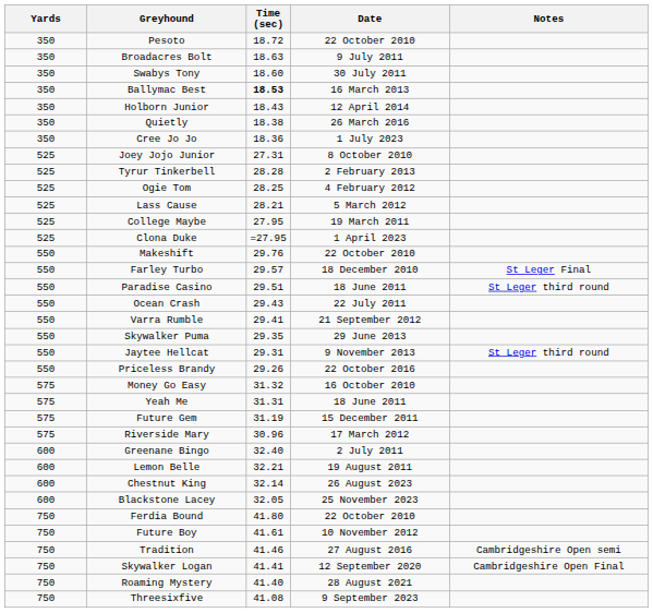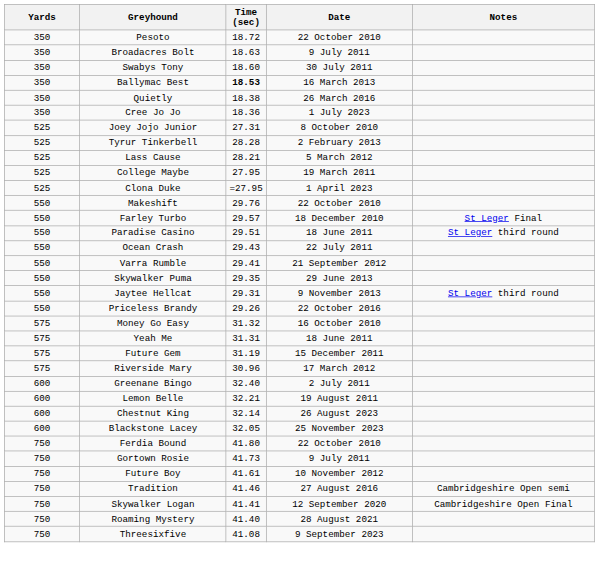 <table class="wikitable collapsible collapsed" style="font-size: 100%">
 <tr>
 <th width=100>Yards</th>
 <th width=200>Greyhound</th>
 <th width=50>Time (sec)</th>
 <th width=200>Date</th>
 <th width=250>Notes</th>
 </tr>
 <tr align=center>
 <td>350</td>
 <td>Pesoto</td>
 <td>18.72</td>
 <td>22 October 2010</td>
 <td></td>
 </tr>
 <tr align=center>
 <td>350</td>
 <td>Broadacres Bolt</td>
 <td>18.63</td>
 <td>9 July 2011</td>
 <td></td>
 </tr>
 <tr align=center>
 <td>350</td>
 <td>Swabys Tony</td>
 <td>18.60</td>
 <td>30 July 2011</td>
 <td></td>
 </tr>
 <tr align=center>
 <td>350</td>
 <td>Ballymac Best</td>
 <td><strong>18.53</strong></td>
 <td>16 March 2013</td>
 <td></td>
 </tr>
 <tr align=center>
 <td>350</td>
-<td>Holborn Junior</td>
-<td>18.43</td>
-<td>12 April 2014</td>
-<td></td>
-</tr>
-<tr align=center>
-<td>350</td>
 <td>Quietly</td>
 <td>18.38</td>
 <td>26 March 2016</td>
 <td></td>
 </tr>
 <tr align=center>
 <td>350</td>
 <td>Cree Jo Jo</td>
 <td>18.36</td>
 <td>1 July 2023</td>
 <td></td>
 </tr>
 <tr align=center>
 <td>525</td>
 <td>Joey Jojo Junior</td>
 <td>27.31</td>
 <td>8 October 2010</td>
 <td></td>
 </tr>
 <tr align=center>
 <td>525</td>
 <td>Tyrur Tinkerbell</td>
 <td>28.28</td>
 <td>2 February 2013</td>
-<td></td>
-</tr>
-<tr align=center>
-<td>525</td>
-<td>Ogie Tom</td>
-<td>28.25</td>
-<td>4 February 2012</td>
 <td></td>
 </tr>
 <tr align=center>
 <td>525</td>
 <td>Lass Cause</td>
 <td>28.21</td>
 <td>5 March 2012</td>
 <td></td>
 </tr>
 <tr align=center>
 <td>525</td>
 <td>College Maybe</td>
 <td>27.95</td>
 <td>19 March 2011</td>
 <td></td>
 </tr>
 <tr align=center>
 <td>525</td>
 <td>Clona Duke</td>
 <td>=27.95</td>
 <td>1 April 2023</td>
 <td></td>
 </tr>
 <tr align=center>
 <td>550</td>
 <td>Makeshift</td>
 <td>29.76</td>
 <td>22 October 2010</td>
 <td></td>
 </tr>
 <tr align=center>
 <td>550</td>
 <td>Farley Turbo</td>
 <td>29.57</td>
 <td>18 December 2010</td>
 <td><a href='#'>St Leger</a> Final</td>
 </tr>
 <tr align=center>
 <td>550</td>
 <td>Paradise Casino</td>
 <td>29.51</td>
 <td>18 June 2011</td>
 <td><a href='#'>St Leger</a> third round</td>
 </tr>
 <tr align=center>
 <td>550</td>
 <td>Ocean Crash</td>
 <td>29.43</td>
 <td>22 July 2011</td>
 <td></td>
 </tr>
 <tr align=center>
 <td>550</td>
 <td>Varra Rumble</td>
 <td>29.41</td>
 <td>21 September 2012</td>
 <td></td>
 </tr>
 <tr align=center>
 <td>550</td>
 <td>Skywalker Puma</td>
 <td>29.35</td>
 <td>29 June 2013</td>
 <td></td>
 </tr>
 <tr align=center>
 <td>550</td>
 <td>Jaytee Hellcat</td>
 <td>29.31</td>
 <td>9 November 2013</td>
 <td><a href='#'>St Leger</a> third round</td>
 </tr>
 <tr align=center>
 <td>550</td>
 <td>Priceless Brandy</td>
 <td>29.26</td>
 <td>22 October 2016</td>
 <td></td>
 </tr>
 <tr align=center>
 <td>575</td>
 <td>Money Go Easy</td>
 <td>31.32</td>
 <td>16 October 2010</td>
 <td></td>
 </tr>
 <tr align=center>
 <td>575</td>
 <td>Yeah Me</td>
 <td>31.31</td>
 <td>18 June 2011</td>
 <td></td>
 </tr>
 <tr align=center>
 <td>575</td>
 <td>Future Gem</td>
 <td>31.19</td>
 <td>15 December 2011</td>
 <td></td>
 </tr>
 <tr align=center>
 <td>575</td>
 <td>Riverside Mary</td>
 <td>30.96</td>
 <td>17 March 2012</td>
 <td></td>
 </tr>
 <tr align=center>
 <td>600</td>
 <td>Greenane Bingo</td>
 <td>32.40</td>
 <td>2 July 2011</td>
 <td></td>
 </tr>
 <tr align=center>
 <td>600</td>
 <td>Lemon Belle</td>
 <td>32.21</td>
 <td>19 August 2011</td>
 <td></td>
 </tr>
 <tr align=center>
 <td>600</td>
 <td>Chestnut King</td>
 <td>32.14</td>
 <td>26 August 2023</td>
 <td></td>
 </tr>
 <tr align=center>
 <td>600</td>
 <td>Blackstone Lacey</td>
 <td>32.05</td>
 <td>25 November 2023</td>
 <td></td>
 </tr>
 <tr align=center>
 <td>750</td>
 <td>Ferdia Bound</td>
 <td>41.80</td>
 <td>22 October 2010</td>
 <td></td>
 </tr>
 <tr align=center>
 <td>750</td>
+<td>Gortown Rosie</td>
+<td>41.73</td>
+<td>9 July 2011</td>
+<td></td>
+</tr>
+<tr align=center>
+<td>750</td>
 <td>Future Boy</td>
 <td>41.61</td>
 <td>10 November 2012</td>
 <td></td>
 </tr>
 <tr align=center>
 <td>750</td>
 <td>Tradition </td>
 <td>41.46</td>
 <td>27 August 2016</td>
 <td>Cambridgeshire Open semi</td>
 </tr>
 <tr align=center>
 <td>750</td>
 <td>Skywalker Logan </td>
 <td>41.41</td>
 <td>12 September 2020</td>
 <td>Cambridgeshire Open Final</td>
 </tr>
 <tr align=center>
 <td>750</td>
 <td>Roaming Mystery</td>
 <td>41.40</td>
 <td>28 August 2021</td>
 <td></td>
 </tr>
 <tr align=center>
 <td>750</td>
 <td>Threesixfive</td>
 <td>41.08</td>
 <td>9 September 2023</td>
 <td></td>
 </tr>
 </table>
